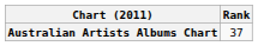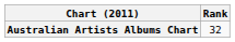 <table class="wikitable rowheaders">
 <tr>
 <th>Chart (2011)</th>
 <th>Rank</th>
 </tr>
 <tr>
 <th scope="row">Australian Artists Albums Chart</th>
-<td style="text-align:center;">37</td>
+<td style="text-align:center;">32</td>
 </tr>
 </table>
